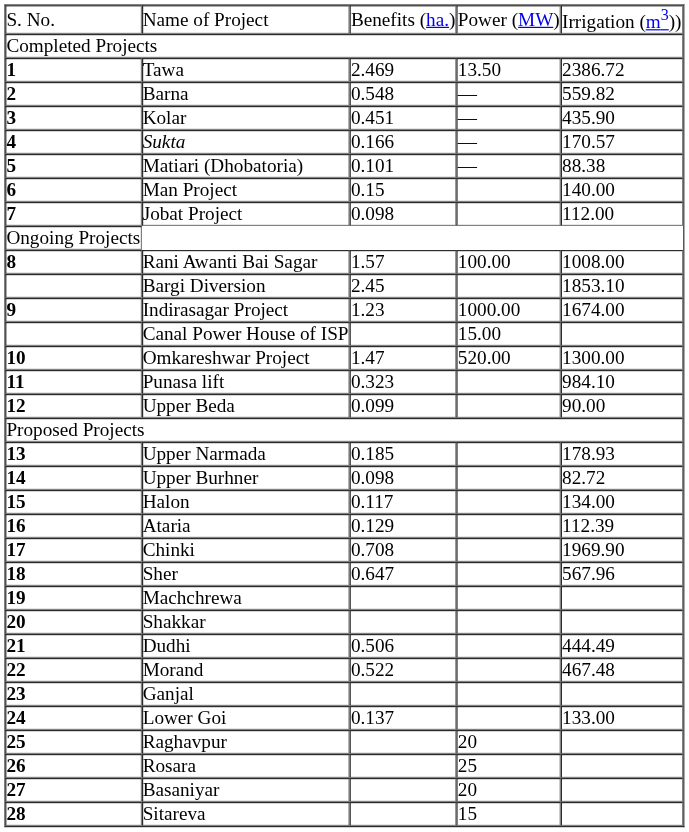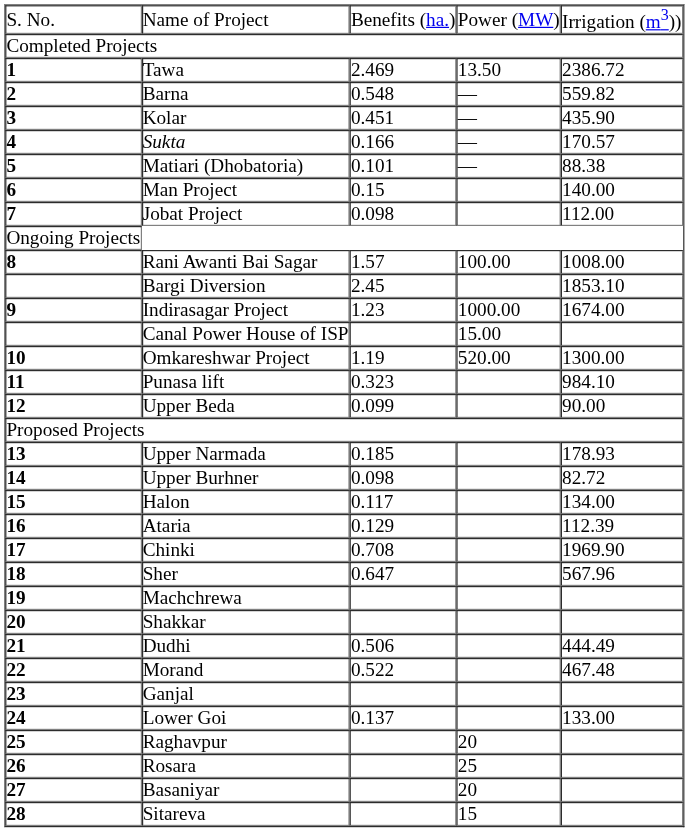 <table border="1" cellspacing="0" cellpadding="0">
 <tr>
 <td>S. No.</td>
 <td>Name of Project</td>
 <td>Benefits (<a href='#'>ha.</a>)</td>
 <td>Power (<a href='#'>MW</a>)</td>
 <td>Irrigation (<a href='#'>m<sup>3</sup></a>))</td>
 </tr>
 <tr>
 <td colspan="5">Completed Projects</td>
 </tr>
 <tr>
 <td><strong>1</strong></td>
 <td>Tawa</td>
 <td>2.469</td>
 <td>13.50</td>
 <td>2386.72</td>
 </tr>
 <tr>
 <td><strong>2</strong></td>
 <td>Barna</td>
 <td>0.548</td>
 <td>—</td>
 <td>559.82</td>
 </tr>
 <tr>
 <td><strong>3</strong></td>
 <td>Kolar</td>
 <td>0.451</td>
 <td>—</td>
 <td>435.90</td>
 </tr>
 <tr>
 <td><strong>4</strong></td>
 <td><em>Sukta </em></td>
 <td>0.166</td>
 <td>—</td>
 <td>170.57</td>
 </tr>
 <tr>
 <td><strong>5</strong></td>
 <td>Matiari (Dhobatoria)</td>
 <td>0.101</td>
 <td>—</td>
 <td>88.38</td>
 </tr>
 <tr>
 <td><strong>6</strong></td>
 <td>Man Project</td>
 <td>0.15</td>
 <td></td>
 <td>140.00</td>
 </tr>
 <tr>
 <td><strong>7</strong></td>
 <td>Jobat Project</td>
 <td>0.098</td>
 <td></td>
 <td>112.00</td>
 </tr>
 <tr>
 <td>Ongoing Projects</td>
 </tr>
 <tr>
 <td><strong>8</strong></td>
 <td>Rani Awanti Bai Sagar</td>
 <td>1.57</td>
 <td>100.00</td>
 <td>1008.00</td>
 </tr>
 <tr>
 <td><strong> </strong></td>
 <td>Bargi Diversion</td>
 <td>2.45</td>
 <td></td>
 <td>1853.10</td>
 </tr>
 <tr>
 <td><strong>9</strong></td>
 <td>Indirasagar Project</td>
 <td>1.23</td>
 <td>1000.00</td>
 <td>1674.00</td>
 </tr>
 <tr>
 <td><strong> </strong></td>
 <td>Canal Power House of ISP</td>
 <td></td>
 <td>15.00</td>
 <td></td>
 </tr>
 <tr>
 <td><strong>10</strong></td>
 <td>Omkareshwar Project</td>
-<td>1.47</td>
+<td>1.19</td>
 <td>520.00</td>
 <td>1300.00</td>
 </tr>
 <tr>
 <td><strong>11</strong></td>
 <td>Punasa lift</td>
 <td>0.323</td>
 <td></td>
 <td>984.10</td>
 </tr>
 <tr>
 <td><strong>12</strong></td>
 <td>Upper Beda</td>
 <td>0.099</td>
 <td></td>
 <td>90.00</td>
 </tr>
 <tr>
 <td colspan="5">Proposed Projects</td>
 </tr>
 <tr>
 <td><strong>13</strong></td>
 <td>Upper Narmada</td>
 <td>0.185</td>
 <td></td>
 <td>178.93</td>
 </tr>
 <tr>
 <td><strong>14</strong></td>
 <td>Upper Burhner</td>
 <td>0.098</td>
 <td></td>
 <td>82.72</td>
 </tr>
 <tr>
 <td><strong>15</strong></td>
 <td>Halon</td>
 <td>0.117</td>
 <td></td>
 <td>134.00</td>
 </tr>
 <tr>
 <td><strong>16</strong></td>
 <td>Ataria</td>
 <td>0.129</td>
 <td></td>
 <td>112.39</td>
 </tr>
 <tr>
 <td><strong>17</strong></td>
 <td>Chinki</td>
 <td>0.708</td>
 <td></td>
 <td>1969.90</td>
 </tr>
 <tr>
 <td><strong>18</strong></td>
 <td>Sher</td>
 <td>0.647</td>
 <td></td>
 <td>567.96</td>
 </tr>
 <tr>
 <td><strong>19</strong></td>
 <td>Machchrewa</td>
 <td></td>
 <td></td>
 <td></td>
 </tr>
 <tr>
 <td><strong>20</strong></td>
 <td>Shakkar</td>
 <td></td>
 <td></td>
 <td></td>
 </tr>
 <tr>
 <td><strong>21</strong></td>
 <td>Dudhi</td>
 <td>0.506</td>
 <td></td>
 <td>444.49</td>
 </tr>
 <tr>
 <td><strong>22</strong></td>
 <td>Morand</td>
 <td>0.522</td>
 <td></td>
 <td>467.48</td>
 </tr>
 <tr>
 <td><strong>23</strong></td>
 <td>Ganjal</td>
 <td></td>
 <td></td>
 <td></td>
 </tr>
 <tr>
 <td><strong>24</strong></td>
 <td>Lower Goi</td>
 <td>0.137</td>
 <td></td>
 <td>133.00</td>
 </tr>
 <tr>
 <td><strong>25</strong></td>
 <td>Raghavpur</td>
 <td></td>
 <td>20</td>
 <td></td>
 </tr>
 <tr>
 <td><strong>26</strong></td>
 <td>Rosara</td>
 <td></td>
 <td>25</td>
 <td></td>
 </tr>
 <tr>
 <td><strong>27</strong></td>
 <td>Basaniyar</td>
 <td></td>
 <td>20</td>
 <td></td>
 </tr>
 <tr>
 <td><strong>28</strong></td>
 <td>Sitareva</td>
 <td></td>
 <td>15</td>
 <td></td>
 </tr>
 </table>
